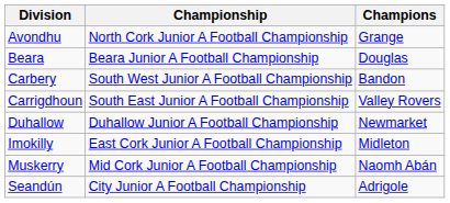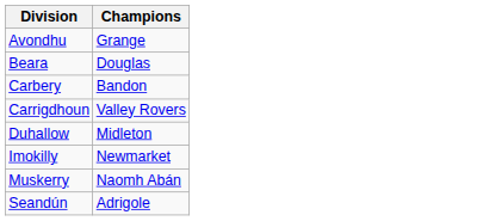 <table class="wikitable">
 <tr>
 <th>Division</th>
-<th>Championship</th>
 <th>Champions</th>
 </tr>
 <tr>
 <td><a href='#'>Avondhu</a></td>
-<td><a href='#'>North Cork Junior A Football Championship</a></td>
 <td><a href='#'>Grange</a></td>
 </tr>
 <tr>
 <td><a href='#'>Beara</a></td>
-<td><a href='#'>Beara Junior A Football Championship</a></td>
 <td><a href='#'>Douglas</a></td>
 </tr>
 <tr>
 <td><a href='#'>Carbery</a></td>
-<td><a href='#'>South West Junior A Football Championship</a></td>
 <td><a href='#'>Bandon</a></td>
 </tr>
 <tr>
 <td><a href='#'>Carrigdhoun</a></td>
-<td><a href='#'>South East Junior A Football Championship</a></td>
 <td><a href='#'>Valley Rovers</a></td>
 </tr>
 <tr>
 <td><a href='#'>Duhallow</a></td>
-<td><a href='#'>Duhallow Junior A Football Championship</a></td>
+<td><a href='#'>Midleton</a></td>
+</tr>
+<tr>
+<td><a href='#'>Imokilly</a></td>
 <td><a href='#'>Newmarket</a></td>
 </tr>
 <tr>
-<td><a href='#'>Imokilly</a></td>
-<td><a href='#'>East Cork Junior A Football Championship</a></td>
-<td><a href='#'>Midleton</a></td>
-</tr>
-<tr>
 <td><a href='#'>Muskerry</a></td>
-<td><a href='#'>Mid Cork Junior A Football Championship</a></td>
 <td><a href='#'>Naomh Abán</a></td>
 </tr>
 <tr>
 <td><a href='#'>Seandún</a></td>
-<td><a href='#'>City Junior A Football Championship</a></td>
 <td><a href='#'>Adrigole</a></td>
 </tr>
 </table>
